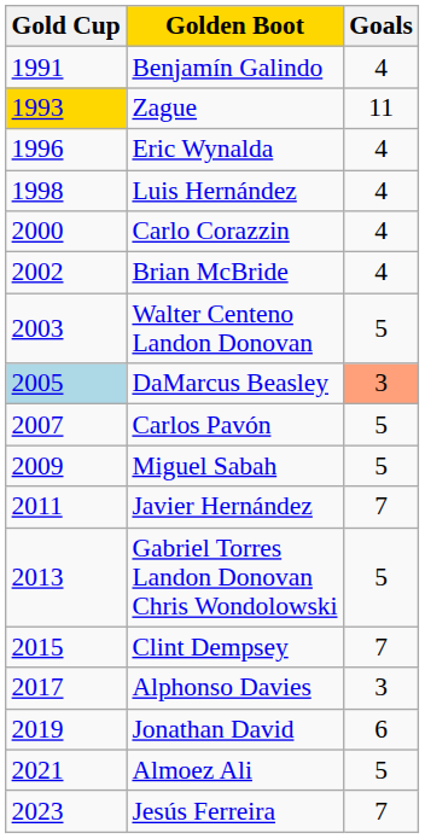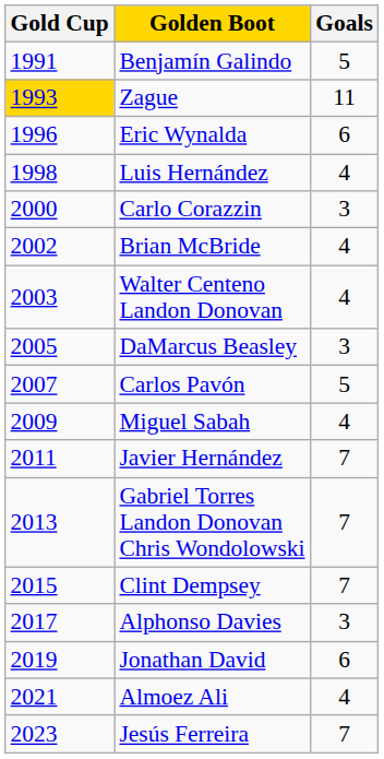 <table class="wikitable">
 <tr>
 <th>Gold Cup</th>
 <th scope=col style="background-color: gold">Golden Boot</th>
 <th>Goals</th>
 </tr>
 <tr>
 <td align=left><a href='#'>1991</a></td>
 <td> <a href='#'>Benjamín Galindo</a></td>
-<td align=center>4</td>
+<td align=center>5</td>
 </tr>
 <tr>
 <td align=left style="background: gold;"><a href='#'>1993</a></td>
 <td> <a href='#'>Zague</a></td>
 <td align=center>11</td>
 </tr>
 <tr>
 <td align=left><a href='#'>1996</a></td>
 <td> <a href='#'>Eric Wynalda</a></td>
-<td align=center>4</td>
+<td align=center>6</td>
 </tr>
 <tr>
 <td align=left><a href='#'>1998</a></td>
 <td> <a href='#'>Luis Hernández</a></td>
 <td align=center>4</td>
 </tr>
 <tr>
 <td align=left><a href='#'>2000</a></td>
 <td> <a href='#'>Carlo Corazzin</a></td>
-<td align=center>4</td>
+<td align=center>3</td>
 </tr>
 <tr>
 <td align=left><a href='#'>2002</a></td>
 <td> <a href='#'>Brian McBride</a></td>
 <td align=center>4</td>
 </tr>
 <tr>
 <td align=left><a href='#'>2003</a></td>
 <td> <a href='#'>Walter Centeno</a><br> <a href='#'>Landon Donovan</a></td>
-<td align=center>5</td>
+<td align=center>4</td>
 </tr>
 <tr>
-<td align=left style="background: lightblue;"><a href='#'>2005</a></td>
+<td align=left><a href='#'>2005</a></td>
 <td> <a href='#'>DaMarcus Beasley</a></td>
-<td align=center style="background: lightsalmon;">3</td>
+<td align=center>3</td>
 </tr>
 <tr>
 <td align=left><a href='#'>2007</a></td>
 <td> <a href='#'>Carlos Pavón</a></td>
 <td align=center>5</td>
 </tr>
 <tr>
 <td align=left><a href='#'>2009</a></td>
 <td> <a href='#'>Miguel Sabah</a></td>
-<td align=center>5</td>
+<td align=center>4</td>
 </tr>
 <tr>
 <td align=left><a href='#'>2011</a></td>
 <td> <a href='#'>Javier Hernández</a></td>
 <td align=center>7</td>
 </tr>
 <tr>
 <td align=left><a href='#'>2013</a></td>
 <td> <a href='#'>Gabriel Torres</a><br> <a href='#'>Landon Donovan</a><br> <a href='#'>Chris Wondolowski</a></td>
-<td align=center>5</td>
+<td align=center>7</td>
 </tr>
 <tr>
 <td align=left><a href='#'>2015</a></td>
 <td> <a href='#'>Clint Dempsey</a></td>
 <td align=center>7</td>
 </tr>
 <tr>
 <td align=left><a href='#'>2017</a></td>
 <td> <a href='#'>Alphonso Davies</a></td>
 <td align=center>3</td>
 </tr>
 <tr>
 <td align=left><a href='#'>2019</a></td>
 <td> <a href='#'>Jonathan David</a></td>
 <td align=center>6</td>
 </tr>
 <tr>
 <td align=left><a href='#'>2021</a></td>
 <td> <a href='#'>Almoez Ali</a></td>
-<td align=center>5</td>
+<td align=center>4</td>
 </tr>
 <tr>
 <td align=left><a href='#'>2023</a></td>
 <td> <a href='#'>Jesús Ferreira</a></td>
 <td align=center>7</td>
 </tr>
 </table>
